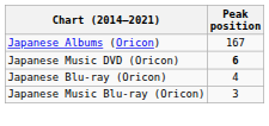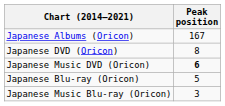 <table class="wikitable sortable" border="1">
 <tr>
 <th>Chart (2014–2021)</th>
 <th>Peak<br>position</th>
 </tr>
 <tr>
 <td align="left"><a href='#'>Japanese Albums</a> (<a href='#'>Oricon</a>)</td>
 <td align="center">167</td>
 </tr>
 <tr>
+<td align="left">Japanese DVD (<a href='#'>Oricon</a>)</td>
+<td align="center">8</td>
+</tr>
+<tr>
 <td align="left">Japanese Music DVD (Oricon)</td>
 <td align="center"><strong>6</strong></td>
 </tr>
 <tr>
 <td align="left">Japanese Blu-ray (Oricon)</td>
-<td align="center">4</td>
+<td align="center">5</td>
 </tr>
 <tr>
 <td align="left">Japanese Music Blu-ray (Oricon)</td>
 <td align="center">3</td>
 </tr>
 </table>
